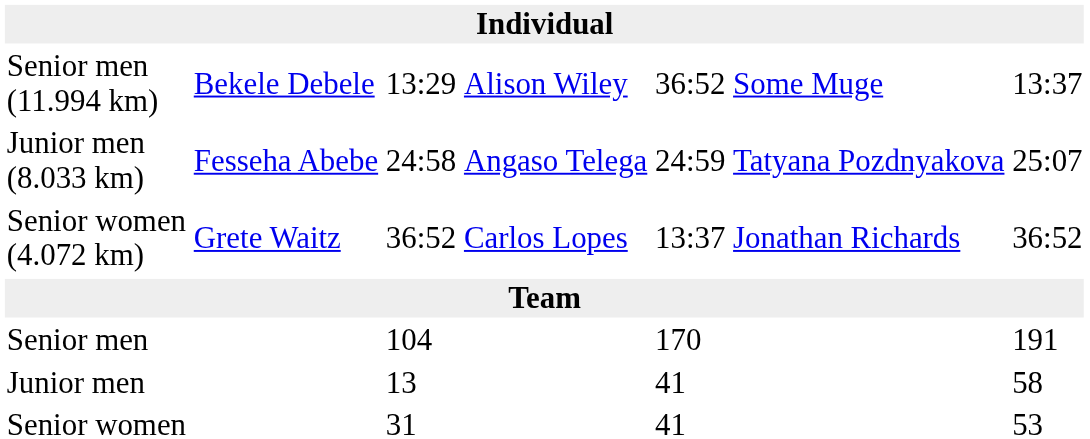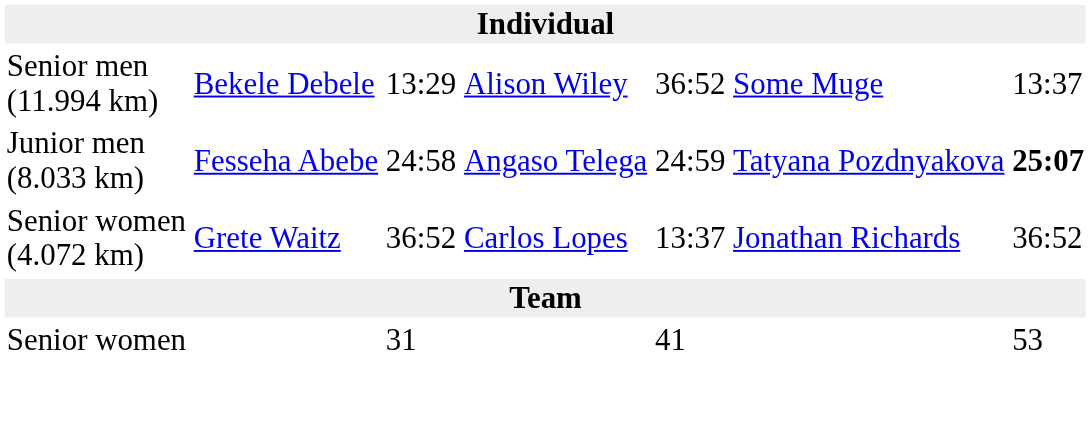 <table>
 <tr>
 <td colspan=7 bgcolor=#eeeeee style=text-align:center;><strong>Individual</strong></td>
 </tr>
 <tr>
 <td>Senior men<br>(11.994 km)</td>
 <td><a href='#'>Bekele Debele</a><br></td>
 <td>13:29</td>
 <td><a href='#'>Alison Wiley</a><br></td>
 <td>36:52</td>
 <td><a href='#'>Some Muge</a><br></td>
 <td>13:37</td>
 </tr>
 <tr>
 <td>Junior men<br>(8.033 km)</td>
 <td><a href='#'>Fesseha Abebe</a><br></td>
 <td>24:58</td>
 <td><a href='#'>Angaso Telega</a><br></td>
 <td>24:59</td>
 <td><a href='#'>Tatyana Pozdnyakova</a><br></td>
-<td>25:07</td>
+<td><strong>25:07</strong></td>
 </tr>
 <tr>
 <td>Senior women<br>(4.072 km)</td>
 <td><a href='#'>Grete Waitz</a><br></td>
 <td>36:52</td>
 <td><a href='#'>Carlos Lopes</a><br></td>
 <td>13:37</td>
 <td><a href='#'>Jonathan Richards</a><br></td>
 <td>36:52</td>
 </tr>
 <tr>
 <td colspan=7 bgcolor=#eeeeee style=text-align:center;><strong>Team</strong></td>
 </tr>
 <tr>
-<td>Senior men</td>
-<td></td>
-<td>104</td>
-<td></td>
-<td>170</td>
-<td></td>
-<td>191</td>
-</tr>
-<tr>
-<td>Junior men</td>
-<td></td>
-<td>13</td>
-<td></td>
-<td>41</td>
-<td></td>
-<td>58</td>
-</tr>
-<tr>
 <td>Senior women</td>
 <td></td>
 <td>31</td>
 <td></td>
 <td>41</td>
 <td></td>
 <td>53</td>
 </tr>
 </table>
